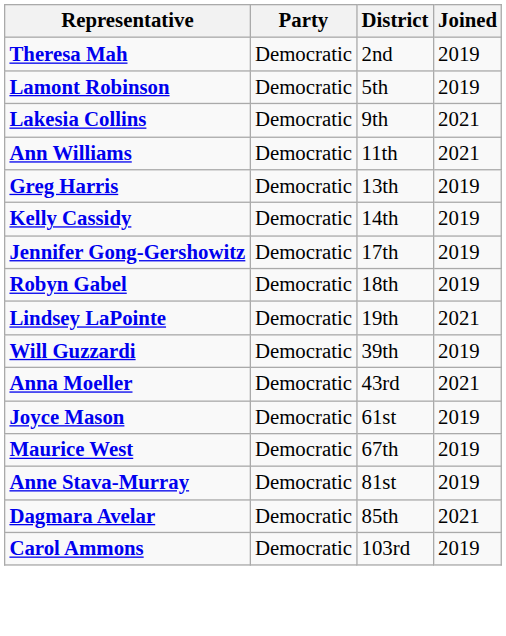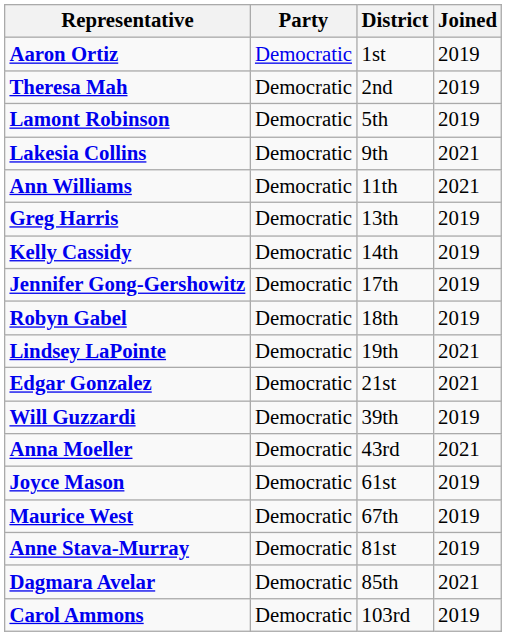 <table class="wikitable sortable">
 <tr>
 <th>Representative</th>
 <th>Party</th>
 <th>District</th>
 <th>Joined</th>
+</tr>
+<tr>
+<td><strong><a href='#'>Aaron Ortiz</a></strong></td>
+<td><a href='#'>Democratic</a></td>
+<td>1st</td>
+<td>2019</td>
 </tr>
 <tr>
 <td><strong><a href='#'>Theresa Mah</a></strong></td>
 <td>Democratic</td>
 <td>2nd</td>
 <td>2019</td>
 </tr>
 <tr>
 <td><strong><a href='#'>Lamont Robinson</a></strong></td>
 <td>Democratic</td>
 <td>5th</td>
 <td>2019</td>
 </tr>
 <tr>
 <td><strong><a href='#'>Lakesia Collins</a></strong></td>
 <td>Democratic</td>
 <td>9th</td>
 <td>2021</td>
 </tr>
 <tr>
 <td><strong><a href='#'>Ann Williams</a></strong></td>
 <td>Democratic</td>
 <td>11th</td>
 <td>2021</td>
 </tr>
 <tr>
 <td><a href='#'><strong>Greg Harris</strong></a></td>
 <td>Democratic</td>
 <td>13th</td>
 <td>2019</td>
 </tr>
 <tr>
 <td><strong><a href='#'>Kelly Cassidy</a></strong></td>
 <td>Democratic</td>
 <td>14th</td>
 <td>2019</td>
 </tr>
 <tr>
 <td><strong><a href='#'>Jennifer Gong-Gershowitz</a></strong></td>
 <td>Democratic</td>
 <td>17th</td>
 <td>2019</td>
 </tr>
 <tr>
 <td><strong><a href='#'>Robyn Gabel</a></strong></td>
 <td>Democratic</td>
 <td>18th</td>
 <td>2019</td>
 </tr>
 <tr>
 <td><strong><a href='#'>Lindsey LaPointe</a></strong></td>
 <td>Democratic</td>
 <td>19th</td>
 <td>2021</td>
 </tr>
 <tr>
+<td><strong><a href='#'>Edgar Gonzalez</a></strong></td>
+<td>Democratic</td>
+<td>21st</td>
+<td>2021</td>
+</tr>
+<tr>
 <td><strong><a href='#'>Will Guzzardi</a></strong></td>
 <td>Democratic</td>
 <td>39th</td>
 <td>2019</td>
 </tr>
 <tr>
 <td><strong><a href='#'>Anna Moeller</a></strong></td>
 <td>Democratic</td>
 <td>43rd</td>
 <td>2021</td>
 </tr>
 <tr>
 <td><strong><a href='#'>Joyce Mason</a></strong></td>
 <td>Democratic</td>
 <td>61st</td>
 <td>2019</td>
 </tr>
 <tr>
 <td><strong><a href='#'>Maurice West</a></strong></td>
 <td>Democratic</td>
 <td>67th</td>
 <td>2019</td>
 </tr>
 <tr>
 <td><strong><a href='#'>Anne Stava-Murray</a></strong></td>
 <td>Democratic</td>
 <td>81st</td>
 <td>2019</td>
 </tr>
 <tr>
 <td><strong><a href='#'>Dagmara Avelar</a></strong></td>
 <td>Democratic</td>
 <td>85th</td>
 <td>2021</td>
 </tr>
 <tr>
 <td><strong><a href='#'>Carol Ammons</a></strong></td>
 <td>Democratic</td>
 <td>103rd</td>
 <td>2019</td>
 </tr>
 </table>
